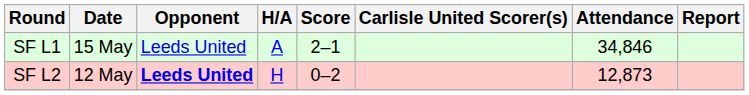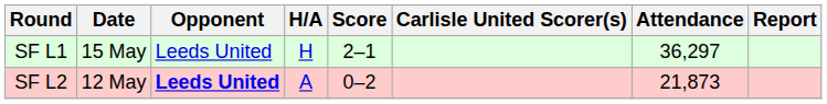 <table class="wikitable" style="text-align:center">
 <tr>
 <th>Round</th>
 <th>Date</th>
 <th>Opponent</th>
 <th>H/A</th>
 <th>Score</th>
 <th>Carlisle United Scorer(s)</th>
 <th>Attendance</th>
 <th>Report</th>
 </tr>
 <tr bgcolor=#ddffdd>
 <td>SF L1</td>
 <td align=left>15 May</td>
 <td align=left><a href='#'>Leeds United</a></td>
-<td><a href='#'>A</a></td>
+<td><a href='#'>H</a></td>
 <td>2–1</td>
 <td align=left></td>
-<td>34,846</td>
+<td>36,297</td>
 <td></td>
 </tr>
 <tr bgcolor=#FFCCCC>
 <td>SF L2</td>
 <td align=left>12 May</td>
 <td align=left><strong><a href='#'>Leeds United</a></strong></td>
-<td><a href='#'>H</a></td>
+<td><a href='#'>A</a></td>
 <td>0–2</td>
 <td align=left></td>
-<td>12,873</td>
+<td>21,873</td>
 <td></td>
 </tr>
 <tr>
 </tr>
 </table>
